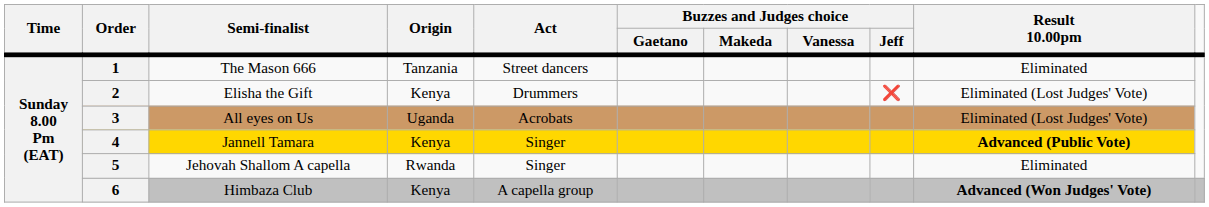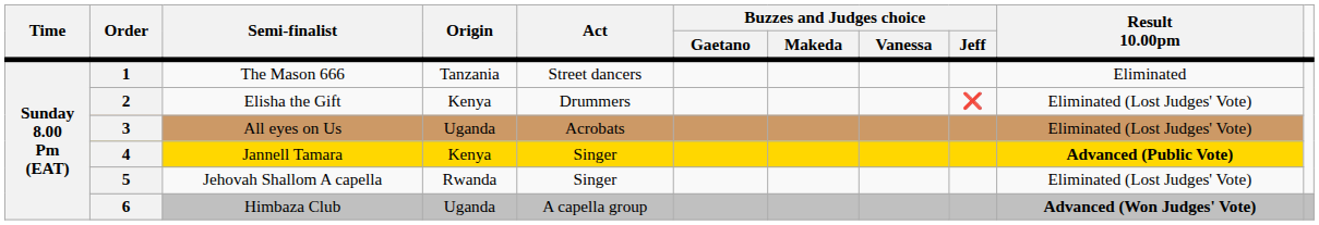 <table class="wikitable" style="text-align:center; width:100%;"|>
 <tr>
 <th rowspan="2">Time</th>
 <th rowspan="2"><strong>Order</strong></th>
 <th rowspan="2">Semi-finalist</th>
 <th rowspan="2">Origin</th>
 <th rowspan="2">Act</th>
 <th colspan="4">Buzzes and Judges choice</th>
 <th rowspan="2">Result<br>10.00pm</th>
 </tr>
 <tr>
 <th>Gaetano</th>
 <th>Makeda</th>
 <th>Vanessa</th>
 <th scope="col" !>Jeff</th>
 </tr>
 <tr style="border-top:5px solid black">
 <th rowspan="6">Sunday<br>8.00<br>Pm<br>(EAT)</th>
 <th>1</th>
 <td>The Mason 666</td>
 <td>Tanzania</td>
 <td>Street dancers</td>
 <td></td>
 <td></td>
 <td></td>
 <td></td>
 <td>Eliminated</td>
 </tr>
 <tr>
 <th>2</th>
 <td>Elisha the Gift</td>
 <td>Kenya</td>
 <td>Drummers</td>
 <td></td>
 <td></td>
 <td></td>
 <td>❌</td>
 <td>Eliminated (Lost Judges' Vote)</td>
 </tr>
 <tr style="background:#c96">
 <th>3</th>
 <td>All eyes on Us</td>
 <td>Uganda</td>
 <td>Acrobats</td>
 <td></td>
 <td></td>
 <td></td>
 <td></td>
 <td>Eliminated (Lost Judges' Vote)</td>
 </tr>
 <tr style="background:gold">
 <th>4</th>
 <td>Jannell Tamara</td>
 <td>Kenya</td>
 <td>Singer</td>
 <td></td>
 <td></td>
 <td></td>
 <td></td>
 <td><strong>Advanced (Public Vote)</strong></td>
 </tr>
 <tr>
 <th>5</th>
 <td>Jehovah Shallom A capella</td>
 <td>Rwanda</td>
 <td>Singer</td>
 <td></td>
 <td></td>
 <td></td>
 <td></td>
-<td>Eliminated</td>
+<td>Eliminated (Lost Judges' Vote)</td>
 </tr>
 <tr style="background:silver">
 <th>6</th>
 <td>Himbaza Club</td>
-<td>Kenya</td>
+<td>Uganda</td>
 <td>A capella group</td>
 <td></td>
 <td></td>
 <td></td>
 <td></td>
 <td><strong>Advanced (Won Judges' Vote)</strong></td>
 <td></td>
 </tr>
 </table>
